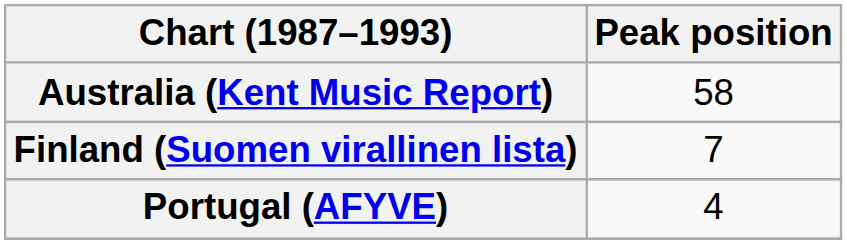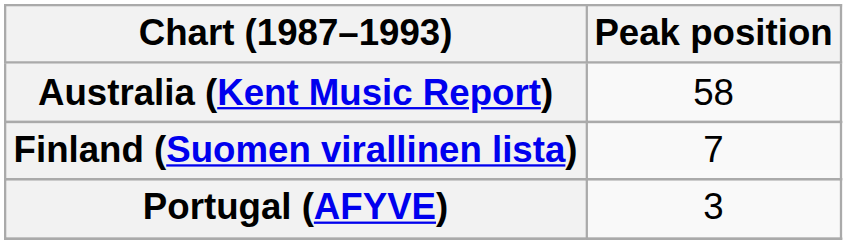 <table class="wikitable plainrowheaders sortable">
 <tr>
 <th>Chart (1987–1993)</th>
 <th>Peak position</th>
 </tr>
 <tr>
 <th scope="row">Australia (<a href='#'>Kent Music Report</a>)</th>
 <td style="text-align:center;">58</td>
 </tr>
 <tr>
 </tr>
 <tr>
 </tr>
 <tr>
 <th scope="row">Finland (<a href='#'>Suomen virallinen lista</a>)</th>
 <td style="text-align:center;">7</td>
 </tr>
 <tr>
 </tr>
 <tr>
 </tr>
 <tr>
 </tr>
 <tr>
 </tr>
 <tr>
 </tr>
 <tr>
 <th scope="row">Portugal (<a href='#'>AFYVE</a>)</th>
-<td style="text-align:center;">4</td>
+<td style="text-align:center;">3</td>
 </tr>
 <tr>
 </tr>
 <tr>
 </tr>
 <tr>
 </tr>
 <tr>
 </tr>
 <tr>
 </tr>
 </table>
